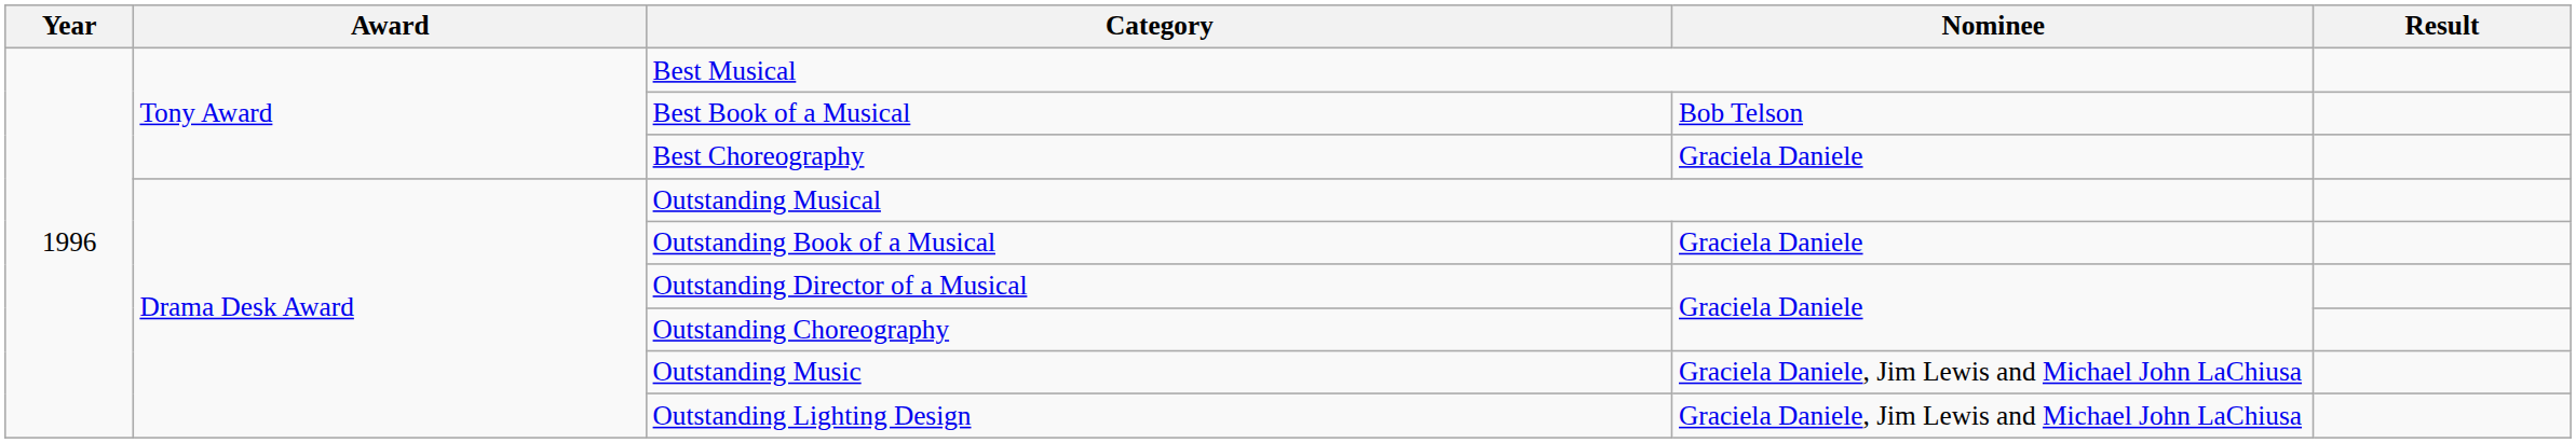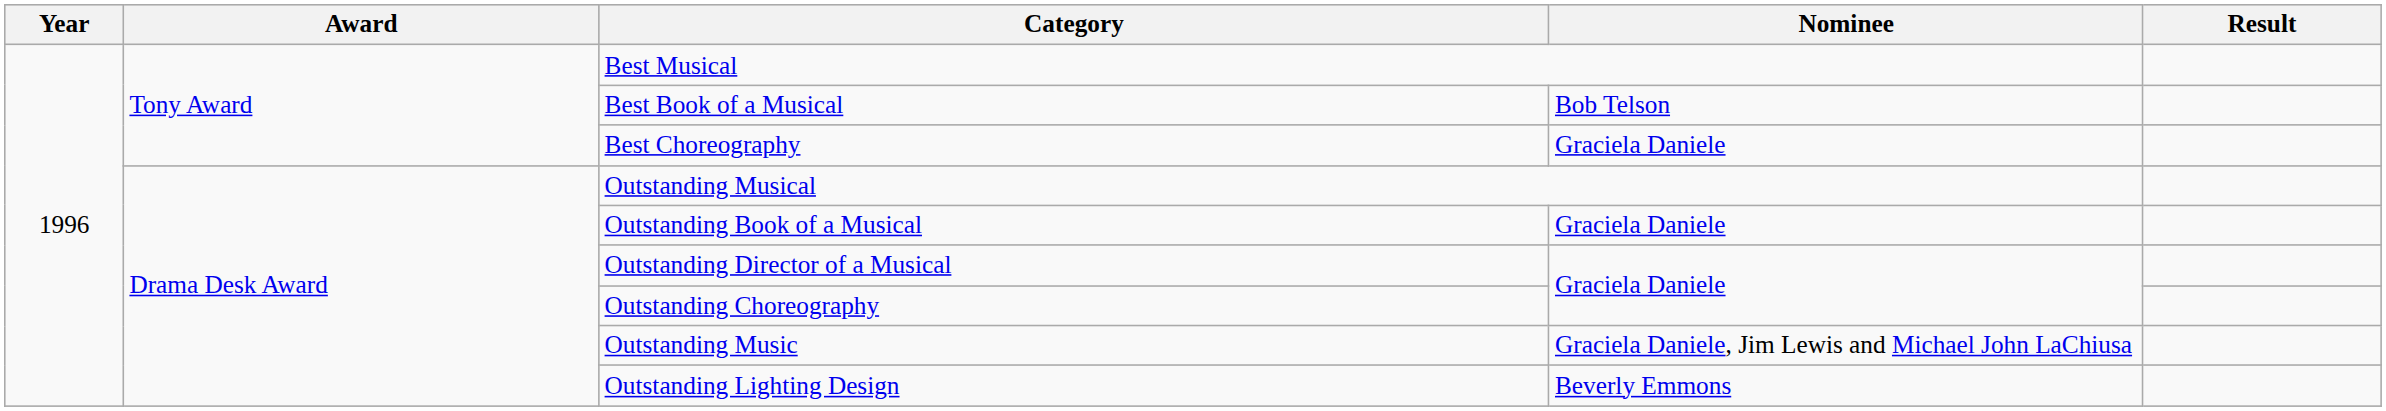 <table class="wikitable" width="95%">
 <tr>
 <th width="5%">Year</th>
 <th width="20%">Award</th>
 <th width="40%">Category</th>
 <th width="25%">Nominee</th>
 <th width="10%">Result</th>
 </tr>
 <tr>
 <td rowspan="9" align="center">1996</td>
 <td rowspan="3"><a href='#'>Tony Award</a></td>
 <td colspan="2"><a href='#'>Best Musical</a></td>
 <td></td>
 </tr>
 <tr>
 <td><a href='#'>Best Book of a Musical</a></td>
 <td><a href='#'>Bob Telson</a></td>
 <td></td>
 </tr>
 <tr>
 <td><a href='#'>Best Choreography</a></td>
 <td><a href='#'>Graciela Daniele</a></td>
 <td></td>
 </tr>
 <tr>
 <td rowspan="6"><a href='#'>Drama Desk Award</a></td>
 <td colspan="2"><a href='#'>Outstanding Musical</a></td>
 <td></td>
 </tr>
 <tr>
 <td><a href='#'>Outstanding Book of a Musical</a></td>
 <td><a href='#'>Graciela Daniele</a></td>
 <td></td>
 </tr>
 <tr>
 <td><a href='#'>Outstanding Director of a Musical</a></td>
 <td rowspan="2"><a href='#'>Graciela Daniele</a></td>
 <td></td>
 </tr>
 <tr>
 <td><a href='#'>Outstanding Choreography</a></td>
 <td></td>
 </tr>
 <tr>
 <td><a href='#'>Outstanding Music</a></td>
 <td><a href='#'>Graciela Daniele</a>, Jim Lewis and <a href='#'>Michael John LaChiusa</a></td>
 <td></td>
 </tr>
 <tr>
 <td><a href='#'>Outstanding Lighting Design</a></td>
-<td><a href='#'>Graciela Daniele</a>, Jim Lewis and <a href='#'>Michael John LaChiusa</a></td>
+<td><a href='#'>Beverly Emmons</a></td>
 <td></td>
 </tr>
 </table>
